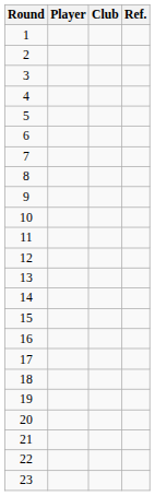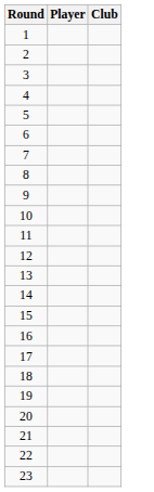 <table class="wikitable sortable" style="text-align:center">
 <tr>
 <th>Round</th>
 <th>Player</th>
 <th>Club</th>
-<th class="unsortable">Ref.</th>
 </tr>
 <tr>
 <td>1</td>
-<td></td>
 <td></td>
 <td></td>
 </tr>
 <tr>
 <td>2</td>
 <td></td>
 <td></td>
-<td></td>
 </tr>
 <tr>
 <td>3</td>
-<td></td>
 <td></td>
 <td></td>
 </tr>
 <tr>
 <td>4</td>
 <td><strong>  </strong></td>
 <td><strong>  </strong></td>
-<td></td>
 </tr>
 <tr>
 <td>5</td>
-<td></td>
 <td></td>
 <td></td>
 </tr>
 <tr>
 <td>6</td>
 <td></td>
 <td></td>
-<td></td>
 </tr>
 <tr>
 <td>7</td>
-<td></td>
 <td></td>
 <td></td>
 </tr>
 <tr>
 <td>8</td>
 <td></td>
 <td></td>
-<td></td>
 </tr>
 <tr>
 <td>9</td>
-<td></td>
 <td></td>
 <td></td>
 </tr>
 <tr>
 <td>10</td>
 <td></td>
 <td></td>
-<td></td>
 </tr>
 <tr>
 <td>11</td>
-<td></td>
 <td></td>
 <td></td>
 </tr>
 <tr>
 <td>12</td>
 <td></td>
 <td></td>
-<td></td>
 </tr>
 <tr>
 <td>13</td>
-<td></td>
 <td></td>
 <td></td>
 </tr>
 <tr>
 <td>14</td>
 <td></td>
 <td></td>
-<td></td>
 </tr>
 <tr>
 <td>15</td>
-<td></td>
 <td></td>
 <td></td>
 </tr>
 <tr>
 <td>16</td>
 <td></td>
 <td></td>
-<td></td>
 </tr>
 <tr>
 <td>17</td>
-<td></td>
 <td></td>
 <td></td>
 </tr>
 <tr>
 <td>18</td>
 <td></td>
 <td></td>
-<td></td>
 </tr>
 <tr>
 <td>19</td>
-<td></td>
 <td></td>
 <td></td>
 </tr>
 <tr>
 <td>20</td>
 <td></td>
 <td></td>
-<td></td>
 </tr>
 <tr>
 <td>21</td>
-<td></td>
 <td></td>
 <td></td>
 </tr>
 <tr>
 <td>22</td>
 <td></td>
 <td></td>
-<td></td>
 </tr>
 <tr>
 <td>23</td>
 <td></td>
 <td></td>
-<td></td>
 </tr>
 </table>
